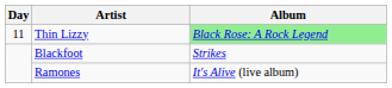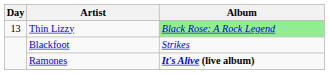 <table class="wikitable" border="1">
 <tr>
 <th>Day</th>
 <th width="200">Artist</th>
 <th width="250">Album</th>
 </tr>
 <tr>
-<td style="text-align:center;" rowspan="1">11</td>
+<td style="text-align:center;" rowspan="1">13</td>
 <td><a href='#'>Thin Lizzy</a></td>
 <td style="background: lightgreen;"><em><a href='#'>Black Rose: A Rock Legend</a></em></td>
 </tr>
 <tr>
 <td rowspan="2" style="text-align:center;"></td>
 <td><a href='#'>Blackfoot</a></td>
 <td><em><a href='#'>Strikes</a></em></td>
 </tr>
 <tr>
 <td><a href='#'>Ramones</a></td>
-<td><em><a href='#'>It's Alive</a></em> (live album)</td>
+<td><strong><em><a href='#'>It's Alive</a></em> (live album)</strong></td>
 </tr>
 </table>
